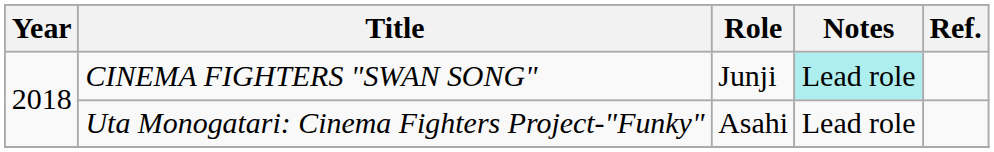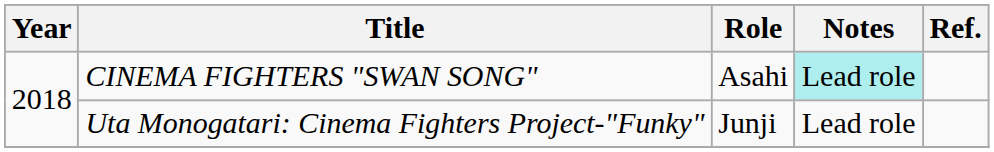 <table class="wikitable">
 <tr>
 <th>Year</th>
 <th>Title</th>
 <th>Role</th>
 <th>Notes</th>
 <th>Ref.</th>
 </tr>
 <tr>
 <td rowspan="2">2018</td>
 <td><em>CINEMA FIGHTERS "SWAN SONG"</em></td>
-<td>Junji</td>
+<td>Asahi</td>
 <td style="background: paleturquoise;">Lead role</td>
 <td></td>
 </tr>
 <tr>
 <td><em>Uta Monogatari: Cinema Fighters Project-"Funky"</em></td>
-<td>Asahi</td>
+<td>Junji</td>
 <td>Lead role</td>
 <td></td>
 </tr>
 <tr>
 </tr>
 </table>
